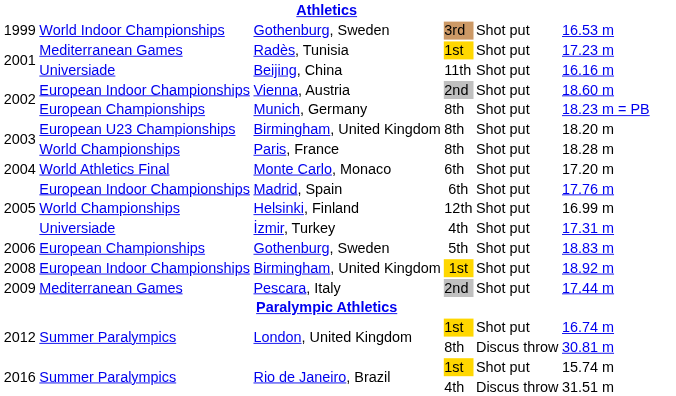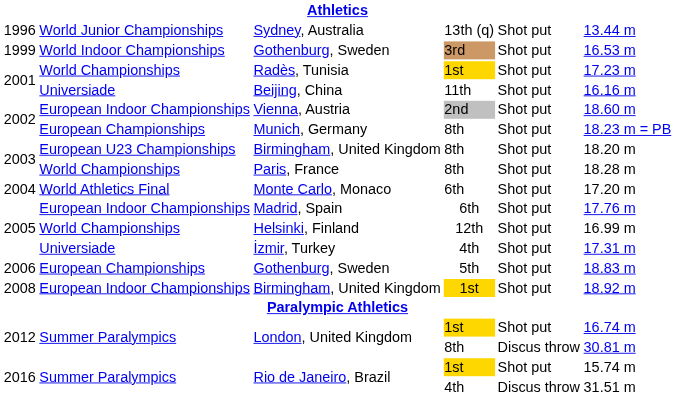 <table>
 <tr>
 <th colspan="6"><a href='#'>Athletics</a></th>
+</tr>
+<tr>
+<td>1996</td>
+<td><a href='#'>World Junior Championships</a></td>
+<td><a href='#'>Sydney</a>, Australia</td>
+<td>13th (q)</td>
+<td>Shot put</td>
+<td><a href='#'>13.44 m</a></td>
 </tr>
 <tr>
 <td>1999</td>
 <td><a href='#'>World Indoor Championships</a></td>
 <td><a href='#'>Gothenburg</a>, Sweden</td>
 <td bgcolor="cc9966">3rd</td>
 <td>Shot put</td>
 <td><a href='#'>16.53 m</a></td>
 </tr>
 <tr>
 <td rowspan=2>2001</td>
-<td><a href='#'>Mediterranean Games</a></td>
+<td><a href='#'>World Championships</a></td>
 <td><a href='#'>Radès</a>, Tunisia</td>
 <td bgcolor="gold">1st</td>
 <td>Shot put</td>
 <td><a href='#'>17.23 m</a></td>
 </tr>
 <tr>
 <td><a href='#'>Universiade</a></td>
 <td><a href='#'>Beijing</a>, China</td>
 <td>11th</td>
 <td>Shot put</td>
 <td><a href='#'>16.16 m</a></td>
 </tr>
 <tr>
 <td rowspan=2>2002</td>
 <td><a href='#'>European Indoor Championships</a></td>
 <td><a href='#'>Vienna</a>, Austria</td>
 <td bgcolor="silver">2nd</td>
 <td>Shot put</td>
 <td><a href='#'>18.60 m</a></td>
 </tr>
 <tr>
 <td><a href='#'>European Championships</a></td>
 <td><a href='#'>Munich</a>, Germany</td>
 <td>8th</td>
 <td>Shot put</td>
 <td><a href='#'>18.23 m = PB</a></td>
 </tr>
 <tr>
 <td rowspan=2>2003</td>
 <td><a href='#'>European U23 Championships</a></td>
 <td><a href='#'>Birmingham</a>, United Kingdom</td>
 <td>8th</td>
 <td>Shot put</td>
 <td>18.20 m</td>
 </tr>
 <tr>
 <td><a href='#'>World Championships</a></td>
 <td><a href='#'>Paris</a>, France</td>
 <td>8th</td>
 <td>Shot put</td>
 <td>18.28 m</td>
 </tr>
 <tr>
 <td>2004</td>
 <td><a href='#'>World Athletics Final</a></td>
 <td><a href='#'>Monte Carlo</a>, Monaco</td>
 <td>6th</td>
 <td>Shot put</td>
 <td>17.20 m</td>
 </tr>
 <tr>
 <td rowspan=3>2005</td>
 <td><a href='#'>European Indoor Championships</a></td>
 <td><a href='#'>Madrid</a>, Spain</td>
 <td align="center">6th</td>
 <td>Shot put</td>
 <td><a href='#'>17.76 m</a></td>
 </tr>
 <tr>
 <td><a href='#'>World Championships</a></td>
 <td><a href='#'>Helsinki</a>, Finland</td>
 <td align="center">12th</td>
 <td>Shot put</td>
 <td>16.99 m</td>
 </tr>
 <tr>
 <td><a href='#'>Universiade</a></td>
 <td><a href='#'>İzmir</a>, Turkey</td>
 <td align="center">4th</td>
 <td>Shot put</td>
 <td><a href='#'>17.31 m</a></td>
 </tr>
 <tr>
 <td>2006</td>
 <td><a href='#'>European Championships</a></td>
 <td><a href='#'>Gothenburg</a>, Sweden</td>
 <td align="center">5th</td>
 <td>Shot put</td>
 <td><a href='#'>18.83 m</a></td>
 </tr>
 <tr>
 <td>2008</td>
 <td><a href='#'>European Indoor Championships</a></td>
 <td><a href='#'>Birmingham</a>, United Kingdom</td>
 <td bgcolor="gold" align="center">1st</td>
 <td>Shot put</td>
 <td><a href='#'>18.92 m</a></td>
 </tr>
 <tr>
-<td>2009</td>
-<td><a href='#'>Mediterranean Games</a></td>
-<td><a href='#'>Pescara</a>, Italy</td>
-<td bgcolor="silver">2nd</td>
-<td>Shot put</td>
-<td><a href='#'>17.44 m</a></td>
-</tr>
-<tr>
 <th colspan=6><a href='#'>Paralympic Athletics</a></th>
 </tr>
 <tr>
 <td rowspan=2>2012</td>
 <td rowspan=2><a href='#'>Summer Paralympics</a></td>
 <td rowspan=2><a href='#'>London</a>, United Kingdom</td>
 <td bgcolor="gold">1st</td>
 <td>Shot put</td>
 <td><a href='#'>16.74 m</a> </td>
 </tr>
 <tr>
 <td>8th</td>
 <td>Discus throw</td>
 <td><a href='#'>30.81 m</a></td>
 </tr>
 <tr>
 <td rowspan=2>2016</td>
 <td rowspan=2><a href='#'>Summer Paralympics</a></td>
 <td rowspan=2><a href='#'>Rio de Janeiro</a>, Brazil</td>
 <td bgcolor="gold">1st</td>
 <td>Shot put</td>
 <td>15.74 m</td>
 </tr>
 <tr>
 <td>4th</td>
 <td>Discus throw</td>
 <td>31.51 m</td>
 </tr>
 </table>
